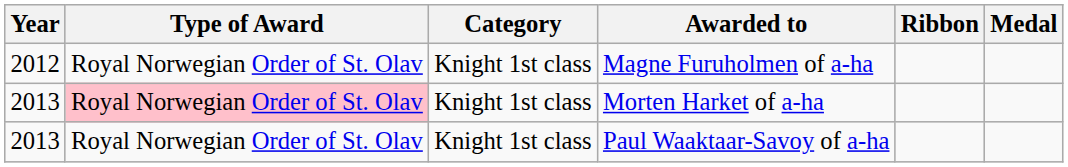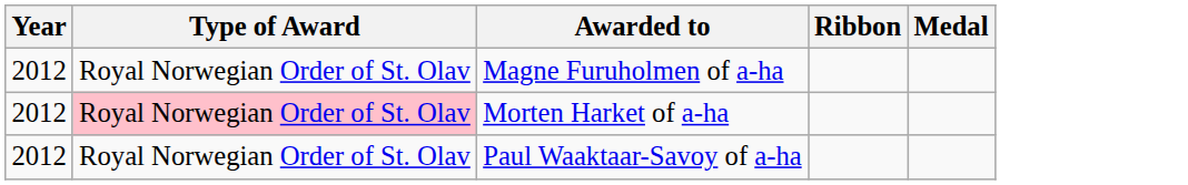 <table class="wikitable">
 <tr>
 <th>Year</th>
 <th>Type of Award</th>
-<th>Category</th>
 <th>Awarded to</th>
 <th>Ribbon</th>
 <th>Medal</th>
 </tr>
 <tr>
 <td>2012</td>
 <td>Royal Norwegian <a href='#'>Order of St. Olav</a></td>
-<td>Knight 1st class</td>
 <td><a href='#'>Magne Furuholmen</a> of <a href='#'>a-ha</a></td>
 <td></td>
 <td></td>
 </tr>
 <tr>
-<td>2013</td>
+<td>2012</td>
 <td style="background: pink;">Royal Norwegian <a href='#'>Order of St. Olav</a></td>
-<td>Knight 1st class</td>
 <td><a href='#'>Morten Harket</a> of <a href='#'>a-ha</a></td>
 <td></td>
 <td></td>
 </tr>
 <tr>
-<td>2013</td>
+<td>2012</td>
 <td>Royal Norwegian <a href='#'>Order of St. Olav</a></td>
-<td>Knight 1st class</td>
 <td><a href='#'>Paul Waaktaar-Savoy</a> of <a href='#'>a-ha</a></td>
 <td></td>
 <td></td>
 </tr>
 </table>
